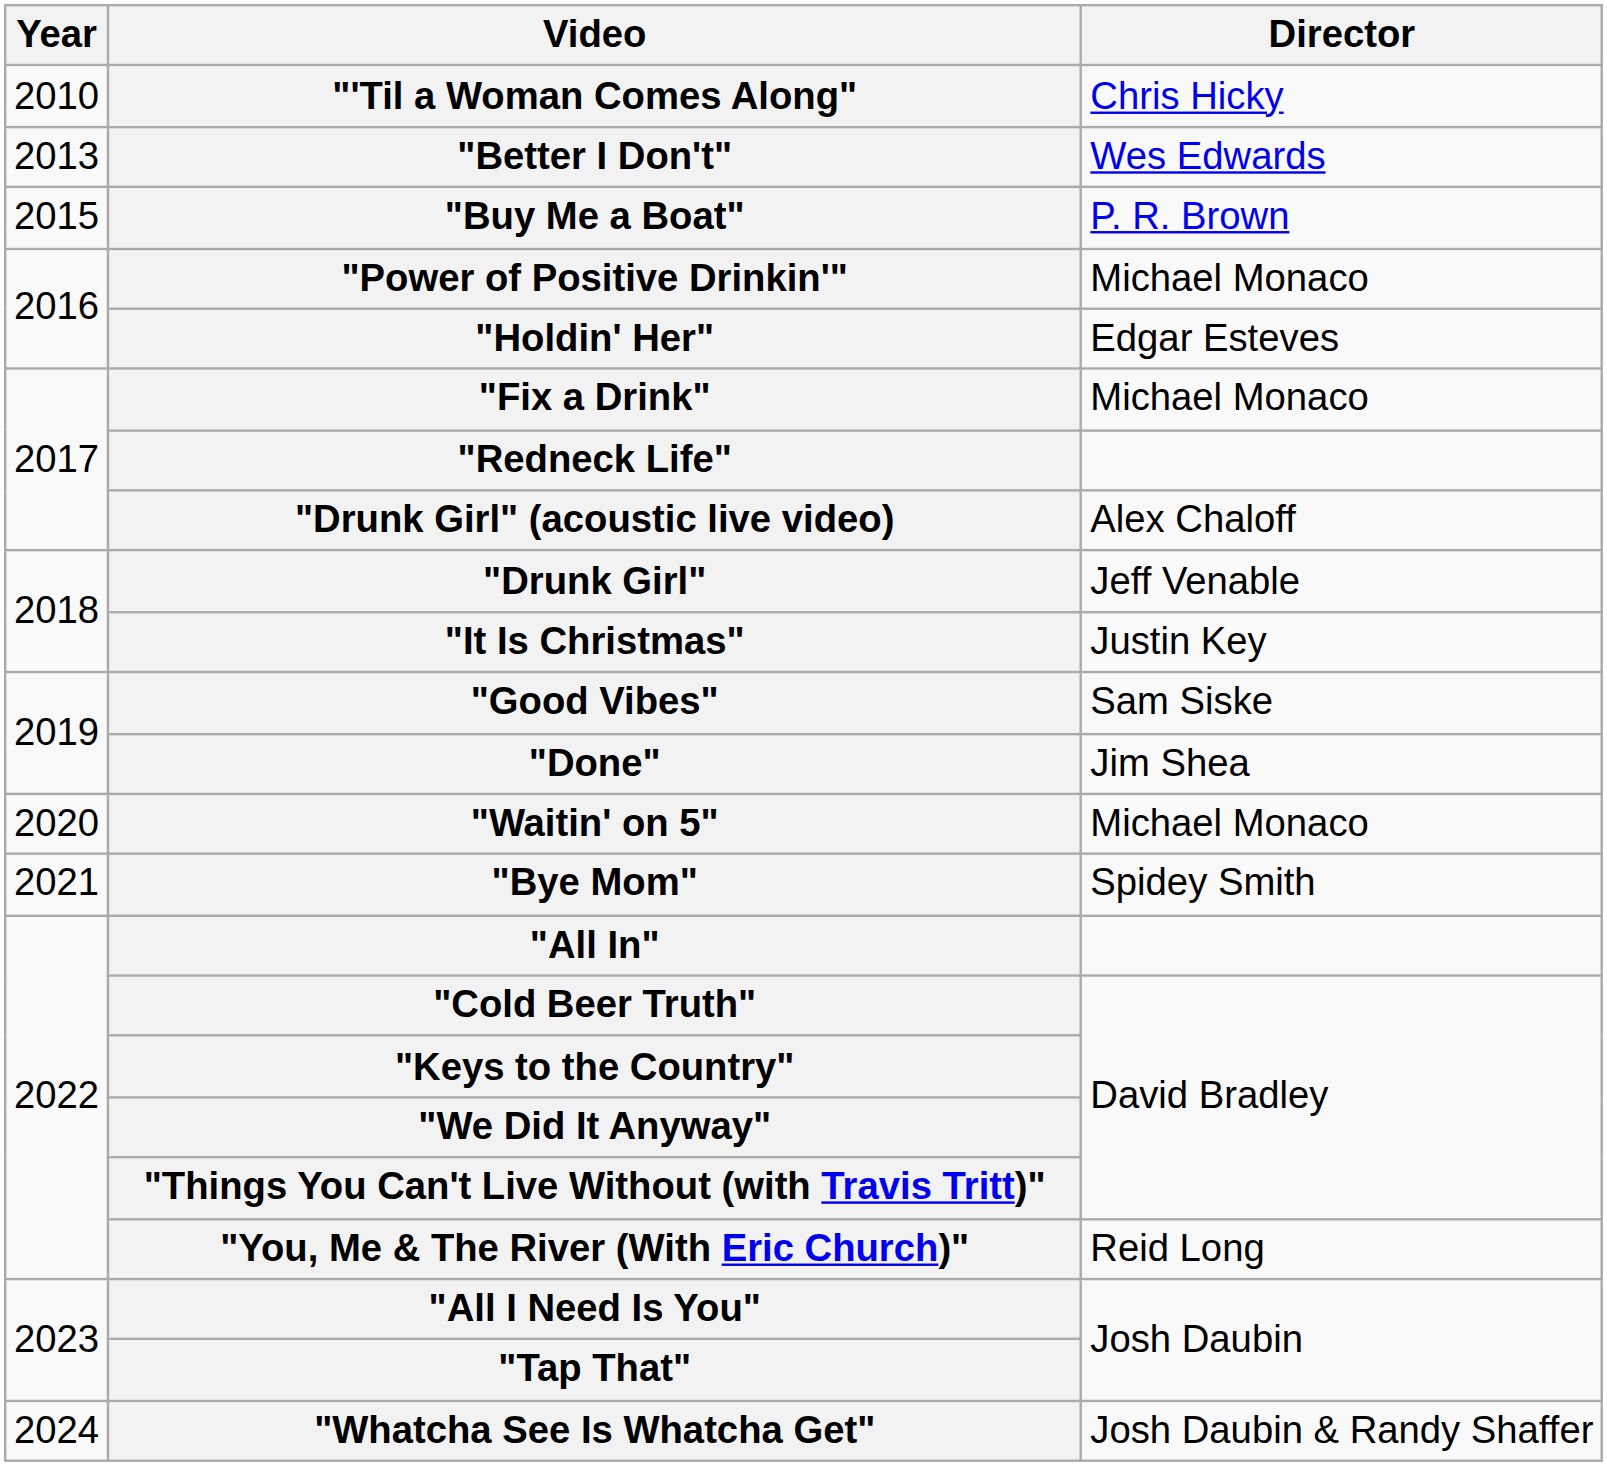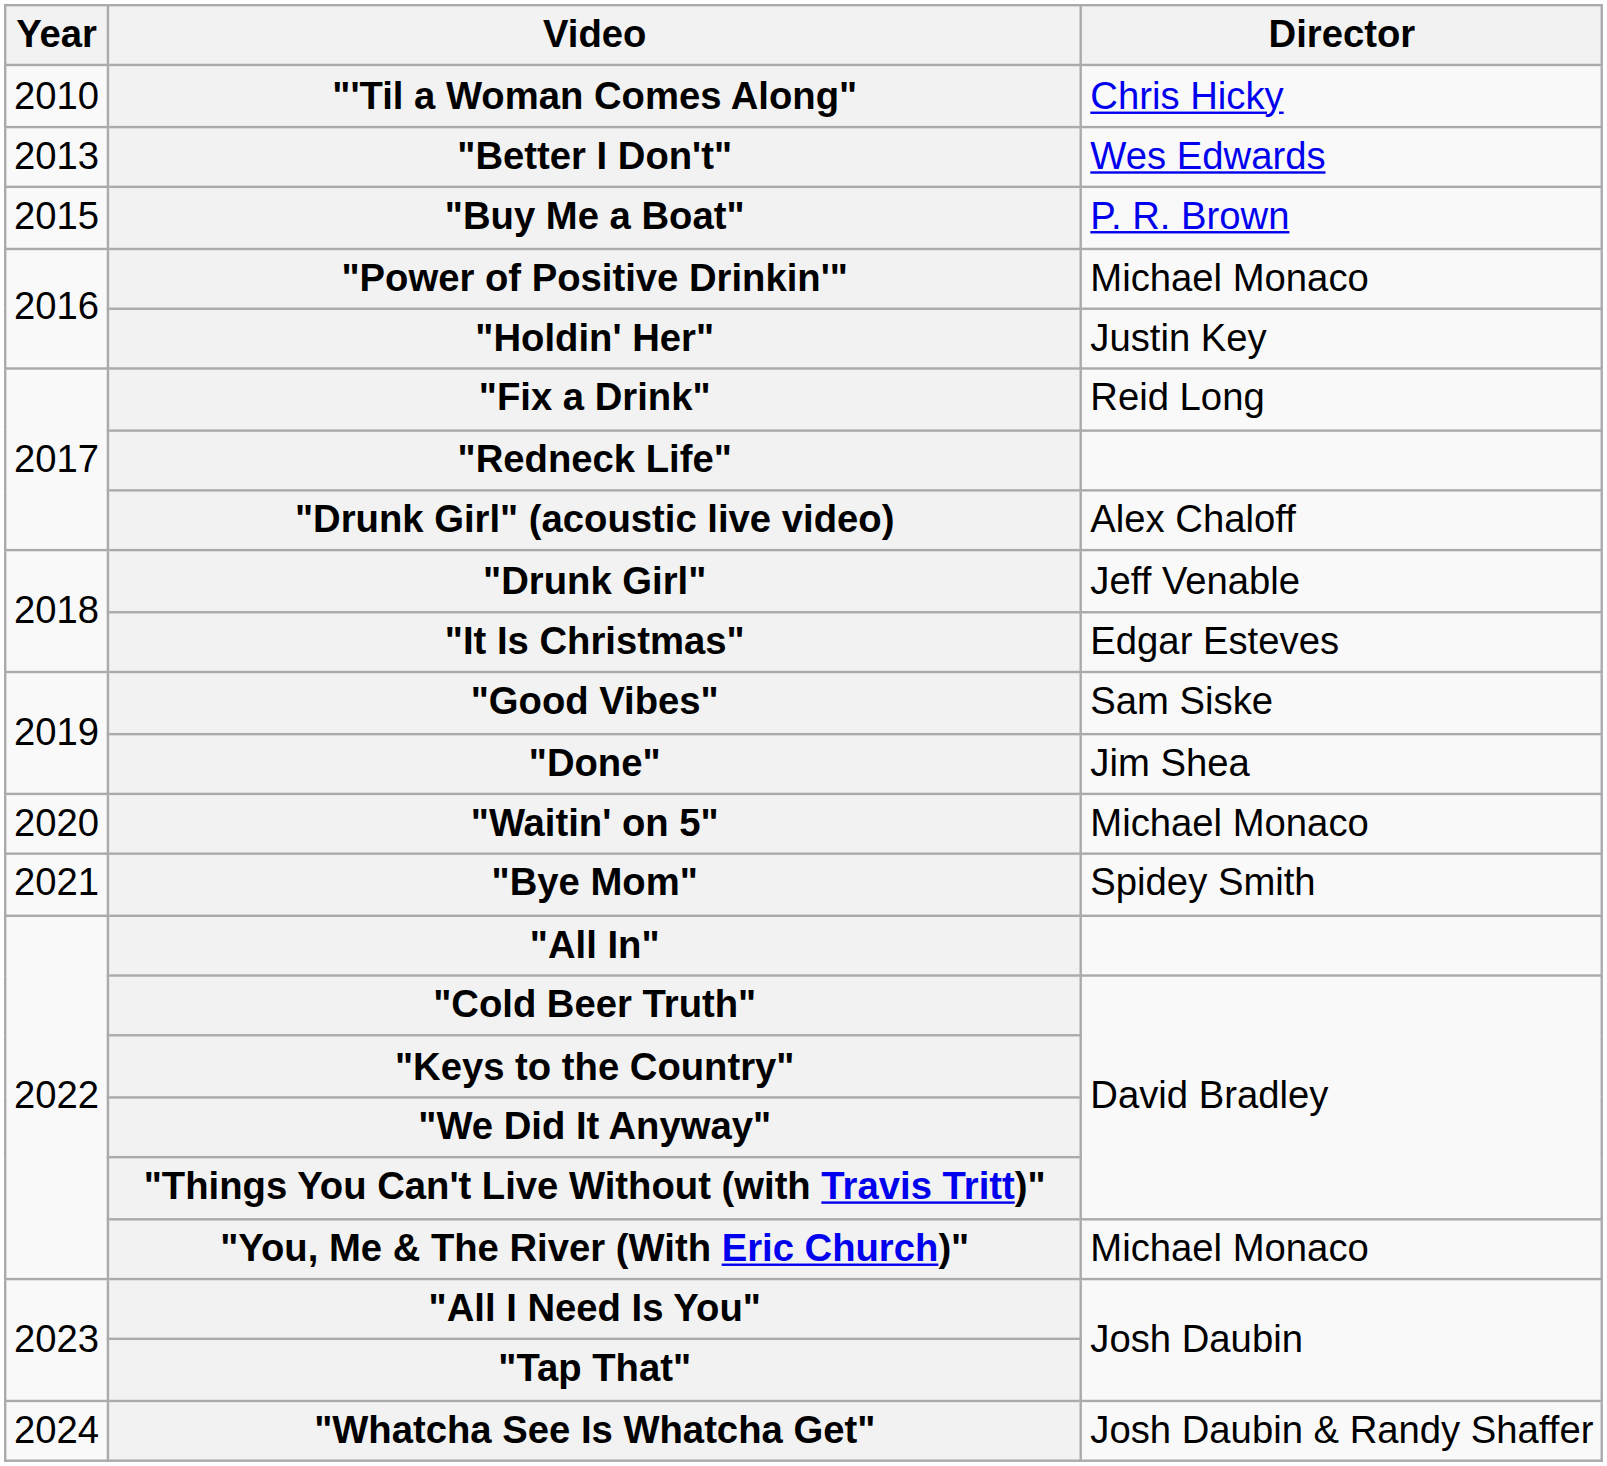 <table class="wikitable plainrowheaders">
 <tr>
 <th>Year</th>
 <th style="width:25em;">Video</th>
 <th>Director</th>
 </tr>
 <tr>
 <td>2010</td>
 <th scope="row">"'Til a Woman Comes Along"</th>
 <td><a href='#'>Chris Hicky</a></td>
 </tr>
 <tr>
 <td>2013</td>
 <th scope="row">"Better I Don't"</th>
 <td><a href='#'>Wes Edwards</a></td>
 </tr>
 <tr>
 <td>2015</td>
 <th scope="row">"Buy Me a Boat"</th>
 <td><a href='#'>P. R. Brown</a></td>
 </tr>
 <tr>
 <td rowspan="2">2016</td>
 <th scope="row">"Power of Positive Drinkin'"</th>
 <td>Michael Monaco</td>
 </tr>
 <tr>
 <th scope="row">"Holdin' Her"</th>
-<td>Edgar Esteves</td>
+<td>Justin Key</td>
 </tr>
 <tr>
 <td rowspan=3>2017</td>
 <th scope="row">"Fix a Drink"</th>
-<td>Michael Monaco</td>
+<td>Reid Long</td>
 </tr>
 <tr>
 <th scope="row">"Redneck Life"</th>
 <td></td>
 </tr>
 <tr>
 <th scope="row">"Drunk Girl" (acoustic live video)</th>
 <td>Alex Chaloff</td>
 </tr>
 <tr>
 <td rowspan=2>2018</td>
 <th scope="row">"Drunk Girl"</th>
 <td>Jeff Venable</td>
 </tr>
 <tr>
 <th scope="row">"It Is Christmas"</th>
-<td>Justin Key</td>
+<td>Edgar Esteves</td>
 </tr>
 <tr>
 <td rowspan=2>2019</td>
 <th scope="row">"Good Vibes"</th>
 <td>Sam Siske</td>
 </tr>
 <tr>
 <th scope="row">"Done"</th>
 <td>Jim Shea</td>
 </tr>
 <tr>
 <td>2020</td>
 <th scope="row">"Waitin' on 5"</th>
 <td>Michael Monaco</td>
 </tr>
 <tr>
 <td>2021</td>
 <th scope="row">"Bye Mom"</th>
 <td>Spidey Smith</td>
 </tr>
 <tr>
 <td rowspan=6>2022</td>
 <th scope="row">"All In"</th>
 <td></td>
 </tr>
 <tr>
 <th scope="row">"Cold Beer Truth"</th>
 <td style="text-align:left;" rowspan="4">David Bradley</td>
 </tr>
 <tr>
 <th scope="row">"Keys to the Country"</th>
 </tr>
 <tr>
 <th scope="row">"We Did It Anyway"</th>
 </tr>
 <tr>
 <th scope="row">"Things You Can't Live Without (with <a href='#'>Travis Tritt</a>)"</th>
 </tr>
 <tr>
 <th scope="row">"You, Me & The River (With <a href='#'>Eric Church</a>)"</th>
-<td>Reid Long</td>
+<td>Michael Monaco</td>
 </tr>
 <tr>
 <td rowspan=2>2023</td>
 <th scope="row">"All I Need Is You"</th>
 <td style="text-align:left;" rowspan="2">Josh Daubin</td>
 </tr>
 <tr>
 <th scope="row">"Tap That"</th>
 </tr>
 <tr>
 <td>2024</td>
 <th scope="row">"Whatcha See Is Whatcha Get"</th>
 <td>Josh Daubin & Randy Shaffer</td>
 </tr>
 </table>
